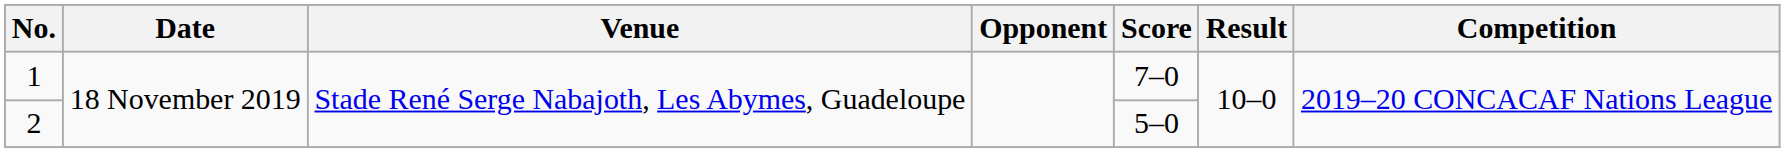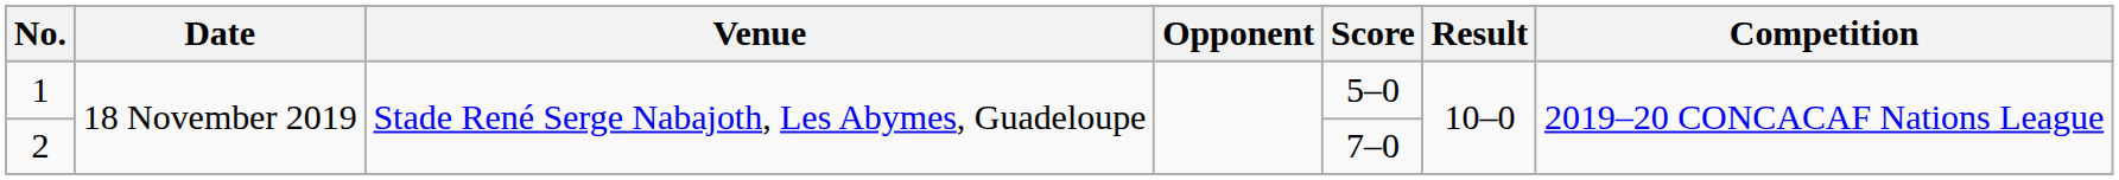 <table class="wikitable sortable">
 <tr>
 <th scope="col">No.</th>
 <th scope="col">Date</th>
 <th scope="col">Venue</th>
 <th scope="col">Opponent</th>
 <th scope="col">Score</th>
 <th scope="col">Result</th>
 <th scope="col">Competition</th>
 </tr>
 <tr>
 <td align="center">1</td>
 <td rowspan="2">18 November 2019</td>
 <td rowspan="2"><a href='#'>Stade René Serge Nabajoth</a>, <a href='#'>Les Abymes</a>, Guadeloupe</td>
 <td rowspan="2"></td>
-<td align="center">7–0</td>
+<td align="center">5–0</td>
 <td rowspan="2" style="text-align:center">10–0</td>
 <td rowspan="2"><a href='#'>2019–20 CONCACAF Nations League</a></td>
 </tr>
 <tr>
 <td align="center">2</td>
-<td align="center">5–0</td>
+<td align="center">7–0</td>
 </tr>
 </table>
